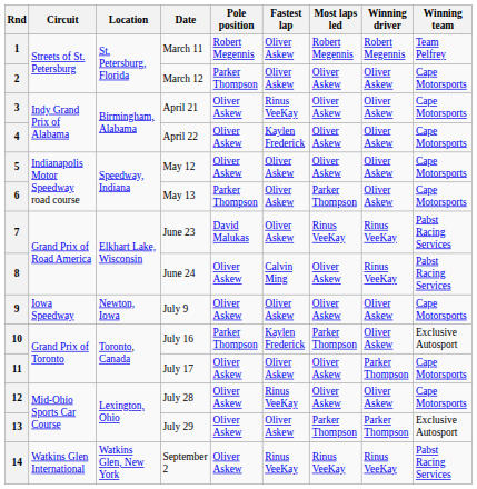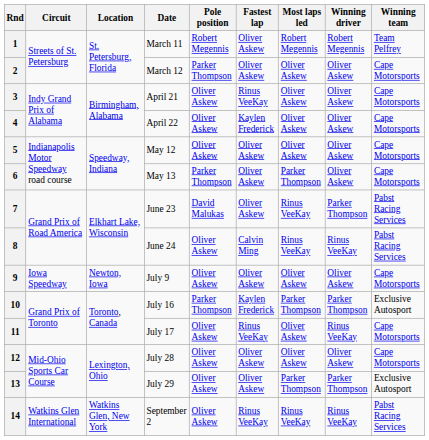 <table class="wikitable" style="font-size: 85%;">
 <tr>
 <th Round>Rnd</th>
 <th>Circuit</th>
 <th>Location</th>
 <th>Date</th>
 <th>Pole position</th>
 <th>Fastest lap</th>
 <th>Most laps led</th>
 <th>Winning driver</th>
 <th>Winning team</th>
 </tr>
 <tr>
 <th>1</th>
 <td rowspan=2><a href='#'>Streets of St. Petersburg</a></td>
 <td rowspan=2><a href='#'>St. Petersburg, Florida</a></td>
 <td>March 11</td>
 <td> <a href='#'>Robert Megennis</a></td>
 <td> <a href='#'>Oliver Askew</a></td>
 <td> <a href='#'>Robert Megennis</a></td>
 <td> <a href='#'>Robert Megennis</a></td>
 <td><a href='#'>Team Pelfrey</a></td>
 </tr>
 <tr>
 <th>2</th>
 <td>March 12</td>
 <td> <a href='#'>Parker Thompson</a></td>
 <td> <a href='#'>Oliver Askew</a></td>
 <td> <a href='#'>Oliver Askew</a></td>
 <td> <a href='#'>Oliver Askew</a></td>
 <td><a href='#'>Cape Motorsports</a></td>
 </tr>
 <tr>
 <th>3</th>
 <td rowspan=2><a href='#'>Indy Grand Prix of Alabama</a></td>
 <td rowspan=2><a href='#'>Birmingham, Alabama</a></td>
 <td>April 21</td>
 <td> <a href='#'>Oliver Askew</a></td>
 <td> <a href='#'>Rinus VeeKay</a></td>
 <td> <a href='#'>Oliver Askew</a></td>
 <td> <a href='#'>Oliver Askew</a></td>
 <td><a href='#'>Cape Motorsports</a></td>
 </tr>
 <tr>
 <th>4</th>
 <td>April 22</td>
 <td> <a href='#'>Oliver Askew</a></td>
 <td> <a href='#'>Kaylen Frederick</a></td>
 <td> <a href='#'>Oliver Askew</a></td>
 <td> <a href='#'>Oliver Askew</a></td>
 <td><a href='#'>Cape Motorsports</a></td>
 </tr>
 <tr>
 <th>5</th>
 <td rowspan=2><a href='#'>Indianapolis Motor Speedway</a> road course</td>
 <td rowspan=2><a href='#'>Speedway, Indiana</a></td>
 <td>May 12</td>
 <td> <a href='#'>Oliver Askew</a></td>
 <td> <a href='#'>Oliver Askew</a></td>
 <td> <a href='#'>Oliver Askew</a></td>
 <td> <a href='#'>Oliver Askew</a></td>
 <td><a href='#'>Cape Motorsports</a></td>
 </tr>
 <tr>
 <th>6</th>
 <td>May 13</td>
 <td> <a href='#'>Parker Thompson</a></td>
 <td> <a href='#'>Oliver Askew</a></td>
 <td> <a href='#'>Parker Thompson</a></td>
 <td> <a href='#'>Oliver Askew</a></td>
 <td><a href='#'>Cape Motorsports</a></td>
 </tr>
 <tr>
 <th>7</th>
 <td rowspan=2><a href='#'>Grand Prix of Road America</a></td>
 <td rowspan=2><a href='#'>Elkhart Lake, Wisconsin</a></td>
 <td>June 23</td>
 <td> <a href='#'>David Malukas</a></td>
 <td> <a href='#'>Oliver Askew</a></td>
 <td> <a href='#'>Rinus VeeKay</a></td>
-<td> <a href='#'>Rinus VeeKay</a></td>
+<td> <a href='#'>Parker Thompson</a></td>
 <td><a href='#'>Pabst Racing Services</a></td>
 </tr>
 <tr>
 <th>8</th>
 <td>June 24</td>
 <td> <a href='#'>Oliver Askew</a></td>
 <td> <a href='#'>Calvin Ming</a></td>
-<td> <a href='#'>Oliver Askew</a></td>
+<td> <a href='#'>Rinus VeeKay</a></td>
 <td> <a href='#'>Rinus VeeKay</a></td>
 <td><a href='#'>Pabst Racing Services</a></td>
 </tr>
 <tr>
 <th>9</th>
 <td><a href='#'>Iowa Speedway</a></td>
 <td><a href='#'>Newton, Iowa</a></td>
 <td>July 9</td>
 <td> <a href='#'>Oliver Askew</a></td>
 <td> <a href='#'>Oliver Askew</a></td>
 <td> <a href='#'>Oliver Askew</a></td>
 <td> <a href='#'>Oliver Askew</a></td>
 <td><a href='#'>Cape Motorsports</a></td>
 </tr>
 <tr>
 <th>10</th>
 <td rowspan=2><a href='#'>Grand Prix of Toronto</a></td>
 <td rowspan=2><a href='#'>Toronto</a>, <a href='#'>Canada</a></td>
 <td>July 16</td>
 <td> <a href='#'>Parker Thompson</a></td>
 <td> <a href='#'>Kaylen Frederick</a></td>
 <td> <a href='#'>Parker Thompson</a></td>
-<td> <a href='#'>Oliver Askew</a></td>
+<td> <a href='#'>Parker Thompson</a></td>
 <td>Exclusive Autosport</td>
 </tr>
 <tr>
 <th>11</th>
 <td>July 17</td>
 <td> <a href='#'>Oliver Askew</a></td>
+<td> <a href='#'>Rinus VeeKay</a></td>
 <td> <a href='#'>Oliver Askew</a></td>
-<td> <a href='#'>Oliver Askew</a></td>
-<td> <a href='#'>Parker Thompson</a></td>
+<td> <a href='#'>Rinus VeeKay</a></td>
 <td><a href='#'>Cape Motorsports</a></td>
 </tr>
 <tr>
 <th>12</th>
 <td rowspan=2><a href='#'>Mid-Ohio Sports Car Course</a></td>
 <td rowspan=2><a href='#'>Lexington, Ohio</a></td>
 <td>July 28</td>
 <td> <a href='#'>Oliver Askew</a></td>
-<td> <a href='#'>Rinus VeeKay</a></td>
+<td> <a href='#'>Oliver Askew</a></td>
 <td> <a href='#'>Oliver Askew</a></td>
 <td> <a href='#'>Oliver Askew</a></td>
 <td><a href='#'>Cape Motorsports</a></td>
 </tr>
 <tr>
 <th>13</th>
 <td>July 29</td>
 <td> <a href='#'>Oliver Askew</a></td>
 <td> <a href='#'>Oliver Askew</a></td>
 <td> <a href='#'>Parker Thompson</a></td>
 <td> <a href='#'>Parker Thompson</a></td>
 <td>Exclusive Autosport</td>
 </tr>
 <tr>
 <th>14</th>
 <td><a href='#'>Watkins Glen International</a></td>
 <td><a href='#'>Watkins Glen, New York</a></td>
 <td>September 2</td>
 <td> <a href='#'>Oliver Askew</a></td>
 <td> <a href='#'>Rinus VeeKay</a></td>
 <td> <a href='#'>Rinus VeeKay</a></td>
 <td> <a href='#'>Rinus VeeKay</a></td>
 <td><a href='#'>Pabst Racing Services</a></td>
 </tr>
 </table>
